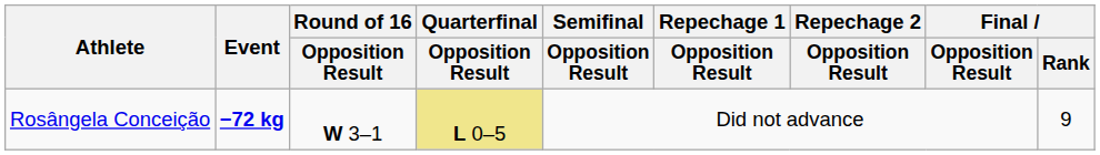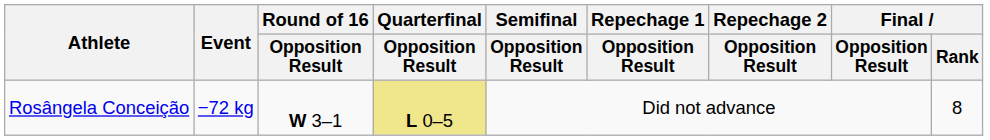 <table class="wikitable" style="font-size:90%">
 <tr>
 <th rowspan="2">Athlete</th>
 <th rowspan="2">Event</th>
 <th>Round of 16</th>
 <th>Quarterfinal</th>
 <th>Semifinal</th>
 <th>Repechage 1</th>
 <th>Repechage 2</th>
 <th colspan=2>Final / </th>
 </tr>
 <tr style="font-size: 95%">
 <th>Opposition<br>Result</th>
 <th>Opposition<br>Result</th>
 <th>Opposition<br>Result</th>
 <th>Opposition<br>Result</th>
 <th>Opposition<br>Result</th>
 <th>Opposition<br>Result</th>
 <th>Rank</th>
 </tr>
 <tr align=center>
 <td align=left><a href='#'>Rosângela Conceição</a></td>
-<td align=left><strong><a href='#'>−72 kg</a></strong></td>
+<td align=left><a href='#'>−72 kg</a></td>
 <td><br><strong>W</strong> 3–1 <sup></sup></td>
 <td style="background: khaki;"><br><strong>L</strong> 0–5 <sup></sup></td>
 <td colspan=4>Did not advance</td>
-<td>9</td>
+<td>8</td>
 </tr>
 </table>
